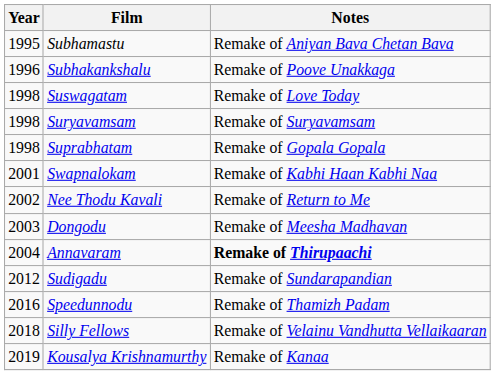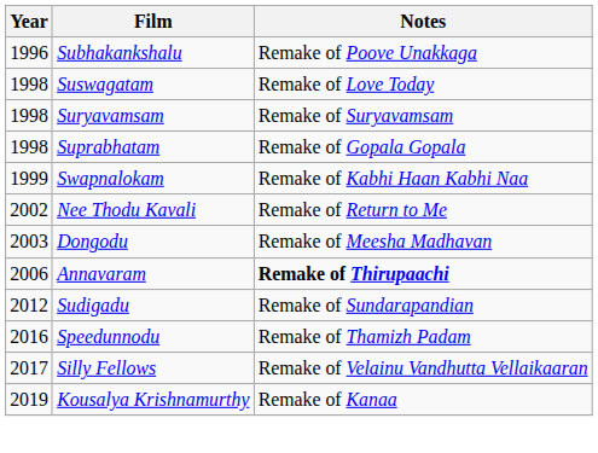 <table class="wikitable" style="font-size: 95%;">
 <tr>
 <th>Year</th>
 <th>Film</th>
 <th>Notes</th>
-</tr>
-<tr>
-<td>1995</td>
-<td><em>Subhamastu</em></td>
-<td>Remake of <em><a href='#'>Aniyan Bava Chetan Bava</a></em></td>
 </tr>
 <tr>
 <td>1996</td>
 <td><em><a href='#'>Subhakankshalu</a></em></td>
 <td>Remake of <em><a href='#'>Poove Unakkaga</a></em></td>
 </tr>
 <tr>
 <td>1998</td>
 <td><em><a href='#'>Suswagatam</a></em></td>
 <td>Remake of <em><a href='#'>Love Today</a></em></td>
 </tr>
 <tr>
 <td>1998</td>
 <td><em><a href='#'>Suryavamsam</a></em></td>
 <td>Remake of <em><a href='#'>Suryavamsam</a></em></td>
 </tr>
 <tr>
 <td>1998</td>
 <td><em><a href='#'>Suprabhatam</a></em></td>
 <td>Remake of <em><a href='#'>Gopala Gopala</a></em></td>
 </tr>
 <tr>
-<td>2001</td>
+<td>1999</td>
 <td><a href='#'><em>Swapnalokam</em></a></td>
 <td>Remake of <em><a href='#'>Kabhi Haan Kabhi Naa</a></em></td>
 </tr>
 <tr>
 <td>2002</td>
 <td><em><a href='#'>Nee Thodu Kavali</a></em></td>
 <td>Remake of <em><a href='#'>Return to Me</a></em></td>
 </tr>
 <tr>
 <td>2003</td>
 <td><em><a href='#'>Dongodu</a></em></td>
 <td>Remake of <em><a href='#'>Meesha Madhavan</a></em></td>
 </tr>
 <tr>
-<td>2004</td>
+<td>2006</td>
 <td><em><a href='#'>Annavaram</a></em></td>
 <td><strong>Remake of <em><a href='#'>Thirupaachi</a></em></strong></td>
 </tr>
 <tr>
 <td>2012</td>
 <td><em><a href='#'>Sudigadu</a></em></td>
 <td>Remake of <em><a href='#'>Sundarapandian</a></em></td>
 </tr>
 <tr>
 <td>2016</td>
 <td><em><a href='#'>Speedunnodu</a></em></td>
 <td>Remake of <em><a href='#'>Thamizh Padam</a></em></td>
 </tr>
 <tr>
-<td>2018</td>
+<td>2017</td>
 <td><em><a href='#'>Silly Fellows</a></em></td>
 <td>Remake of <em><a href='#'>Velainu Vandhutta Vellaikaaran</a></em></td>
 </tr>
 <tr>
 <td>2019</td>
 <td><em><a href='#'>Kousalya Krishnamurthy</a></em></td>
 <td>Remake of <em><a href='#'>Kanaa</a></em></td>
 </tr>
 <tr>
 </tr>
 </table>
